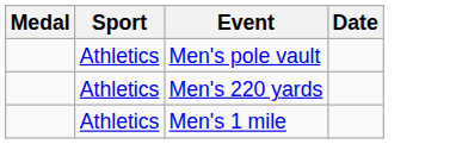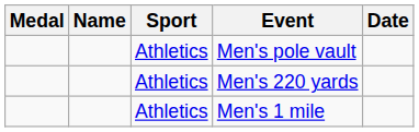 <table class="wikitable sortable" style="font-size: 95%;">
 <tr>
 <th>Medal</th>
+<th>Name</th>
 <th>Sport</th>
 <th>Event</th>
 <th>Date</th>
 </tr>
 <tr>
+<td></td>
 <td></td>
 <td><a href='#'>Athletics</a></td>
 <td><a href='#'>Men's pole vault</a></td>
 <td></td>
 </tr>
 <tr>
 <td></td>
+<td></td>
 <td><a href='#'>Athletics</a></td>
 <td><a href='#'>Men's 220 yards</a></td>
 <td></td>
 </tr>
 <tr>
 <td></td>
+<td></td>
 <td><a href='#'>Athletics</a></td>
 <td><a href='#'>Men's 1 mile</a></td>
 <td></td>
 </tr>
 </table>
